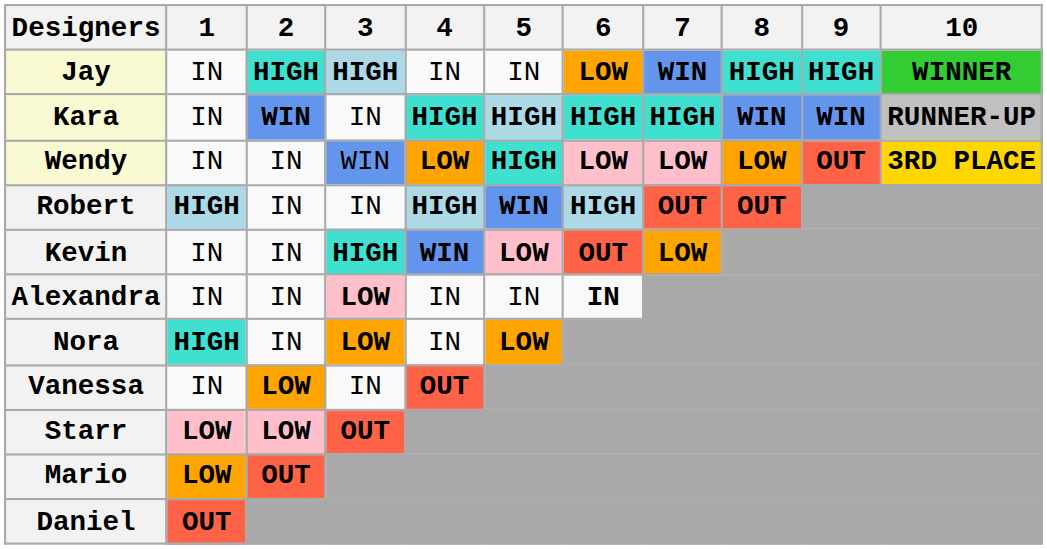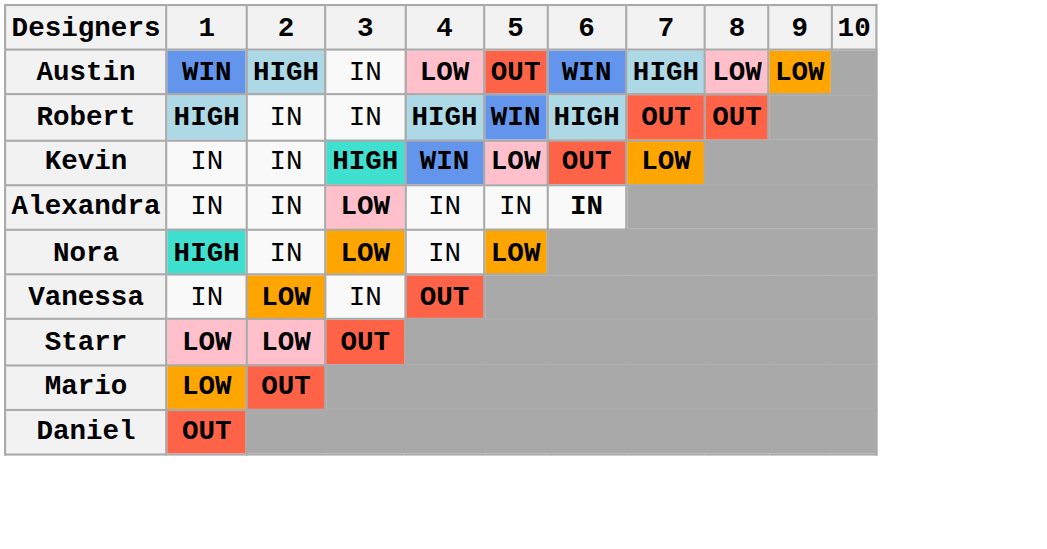 <table class="wikitable" style="text-align:center">
 <tr>
 <th>Designers</th>
 <th>1</th>
 <th>2</th>
 <th>3</th>
 <th>4</th>
 <th>5</th>
 <th>6</th>
 <th>7</th>
 <th>8</th>
 <th>9</th>
 <th>10</th>
 </tr>
 <tr>
-<th style="background:#FAFAD2;">Jay</th>
-<td>IN</td>
-<td style="background:turquoise;"><strong>HIGH</strong></td>
+<th>Austin</th>
+<td style="background:cornflowerblue;"><strong>WIN</strong></td>
 <td style="background:lightblue;"><strong>HIGH</strong></td>
 <td>IN</td>
-<td>IN</td>
-<td style="background:orange;"><strong>LOW</strong></td>
+<td style="background:pink;"><strong>LOW</strong></td>
+<td style="background:tomato;"><strong>OUT</strong></td>
 <td style="background:cornflowerblue;"><strong>WIN</strong></td>
-<td style="background:turquoise;"><strong>HIGH</strong></td>
-<td style="background:turquoise;"><strong>HIGH</strong></td>
-<td style="background:limegreen;"><strong>WINNER</strong></td>
-</tr>
-<tr>
-<th style="background:#FAFAD2;">Kara</th>
-<td>IN</td>
-<td style="background:cornflowerblue;"><strong>WIN</strong></td>
-<td>IN</td>
-<td style="background:turquoise;"><strong>HIGH</strong></td>
 <td style="background:lightblue;"><strong>HIGH</strong></td>
-<td style="background:turquoise;"><strong>HIGH</strong></td>
-<td style="background:turquoise;"><strong>HIGH</strong></td>
-<td style="background:cornflowerblue;"><strong>WIN</strong></td>
-<td style="background:cornflowerblue;"><strong>WIN</strong></td>
-<td style="background:silver;"><strong>RUNNER-UP</strong></td>
-</tr>
-<tr>
-<th style="background:#FAFAD2;">Wendy</th>
-<td>IN</td>
-<td>IN</td>
-<td style="background: cornflowerblue;">WIN</td>
-<td style="background:orange;"><strong>LOW</strong></td>
-<td style="background:turquoise;"><strong>HIGH</strong></td>
-<td style="background:pink;"><strong>LOW</strong></td>
 <td style="background:pink;"><strong>LOW</strong></td>
 <td style="background:orange;"><strong>LOW</strong></td>
-<td style="background:tomato;"><strong>OUT</strong></td>
-<td style="background:gold;"><strong>3RD PLACE</strong></td>
+<td style="background:darkgrey;"></td>
 </tr>
 <tr>
 <th>Robert</th>
 <td style="background:lightblue;"><strong>HIGH</strong></td>
 <td>IN</td>
 <td>IN</td>
 <td style="background:lightblue;"><strong>HIGH</strong></td>
 <td style="background:cornflowerblue;"><strong>WIN</strong></td>
 <td style="background:lightblue;"><strong>HIGH</strong></td>
 <td style="background:tomato;"><strong>OUT</strong></td>
 <td style="background:tomato;"><strong>OUT</strong></td>
 <td colspan="2" style="background:darkgrey;"></td>
 </tr>
 <tr>
 <th>Kevin</th>
 <td>IN</td>
 <td>IN</td>
 <td style="background:turquoise;"><strong>HIGH</strong></td>
 <td style="background:cornflowerblue;"><strong>WIN</strong></td>
 <td style="background:pink;"><strong>LOW</strong></td>
 <td style="background:tomato;"><strong>OUT</strong></td>
 <td style="background:orange;"><strong>LOW</strong></td>
 <td colspan="3" style="background:darkgrey;"></td>
 </tr>
 <tr>
 <th>Alexandra</th>
 <td>IN</td>
 <td>IN</td>
 <td style="background:pink;"><strong>LOW</strong></td>
 <td>IN</td>
 <td>IN</td>
 <td><strong>IN</strong></td>
 <td colspan="4" style="background:darkgrey;"></td>
 </tr>
 <tr>
 <th>Nora</th>
 <td style="background:turquoise;"><strong>HIGH</strong></td>
 <td>IN</td>
 <td style="background:orange;"><strong>LOW</strong></td>
 <td>IN</td>
 <td style="background:orange;"><strong>LOW</strong></td>
 <td colspan="5" style="background:darkgrey;"></td>
 </tr>
 <tr>
 <th>Vanessa</th>
 <td>IN</td>
 <td style="background:orange;"><strong>LOW</strong></td>
 <td>IN</td>
 <td style="background:tomato;"><strong>OUT</strong></td>
 <td colspan="6" style="background:darkgrey;"></td>
 </tr>
 <tr>
 <th>Starr</th>
 <td style="background:pink;"><strong>LOW</strong></td>
 <td style="background:pink;"><strong>LOW</strong></td>
 <td style="background:tomato;"><strong>OUT</strong></td>
 <td colspan="7" style="background:darkgrey;"></td>
 </tr>
 <tr>
 <th>Mario</th>
 <td style="background:orange;"><strong>LOW</strong></td>
 <td style="background:tomato;"><strong>OUT</strong></td>
 <td colspan="8" style="background:darkgrey;"></td>
 </tr>
 <tr>
 <th>Daniel</th>
 <td style="background:tomato;"><strong>OUT</strong></td>
 <td colspan="9" style="background:darkgrey;"></td>
 </tr>
 </table>
